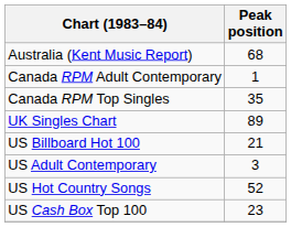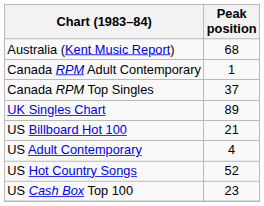 <table class="wikitable sortable">
 <tr>
 <th>Chart (1983–84)</th>
 <th>Peak<br>position</th>
 </tr>
 <tr>
 <td>Australia (<a href='#'>Kent Music Report</a>)</td>
 <td align="center">68</td>
 </tr>
 <tr>
 <td>Canada <em><a href='#'>RPM</a></em> Adult Contemporary</td>
 <td style="text-align:center;">1</td>
 </tr>
 <tr>
 <td>Canada <em>RPM</em> Top Singles</td>
-<td style="text-align:center;">35</td>
+<td style="text-align:center;">37</td>
 </tr>
 <tr>
 <td><a href='#'>UK Singles Chart</a></td>
 <td align="center">89</td>
 </tr>
 <tr>
 <td>US <a href='#'>Billboard Hot 100</a></td>
 <td align="center">21</td>
 </tr>
 <tr>
 <td>US <a href='#'>Adult Contemporary</a></td>
-<td align="center">3</td>
+<td align="center">4</td>
 </tr>
 <tr>
 <td>US <a href='#'>Hot Country Songs</a></td>
 <td align="center">52</td>
 </tr>
 <tr>
 <td>US <a href='#'><em>Cash Box</em></a> Top 100</td>
 <td align="center">23</td>
 </tr>
 <tr>
 </tr>
 </table>
